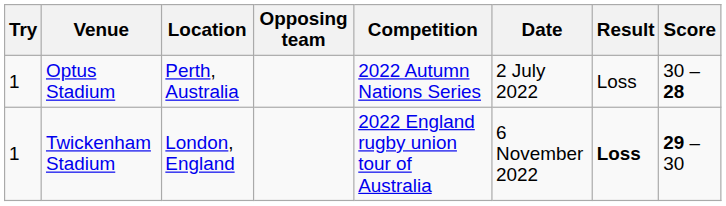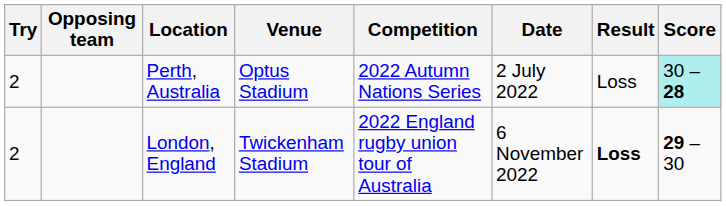 <table class="wikitable" style="font-size:100%">
 <tr>
 <th>Try</th>
+<th>Opposing team</th>
+<th>Location</th>
 <th>Venue</th>
-<th>Location</th>
-<th>Opposing team</th>
 <th>Competition</th>
 <th>Date</th>
 <th>Result</th>
 <th>Score</th>
 </tr>
 <tr>
-<td>1</td>
+<td>2</td>
+<td></td>
+<td><a href='#'>Perth</a>, <a href='#'>Australia</a></td>
 <td><a href='#'>Optus Stadium</a></td>
-<td><a href='#'>Perth</a>, <a href='#'>Australia</a></td>
-<td></td>
 <td><a href='#'>2022 Autumn Nations Series</a></td>
 <td>2 July 2022</td>
 <td>Loss</td>
-<td>30 – <strong>28</strong></td>
+<td style="background: paleturquoise;">30 – <strong>28</strong></td>
 </tr>
 <tr>
-<td>1</td>
+<td>2</td>
+<td></td>
+<td><a href='#'>London</a>, <a href='#'>England</a></td>
 <td><a href='#'>Twickenham Stadium</a></td>
-<td><a href='#'>London</a>, <a href='#'>England</a></td>
-<td></td>
 <td><a href='#'>2022 England rugby union tour of Australia</a></td>
 <td>6 November 2022</td>
 <td><strong>Loss</strong></td>
 <td><strong>29</strong> – 30</td>
 </tr>
 </table>
